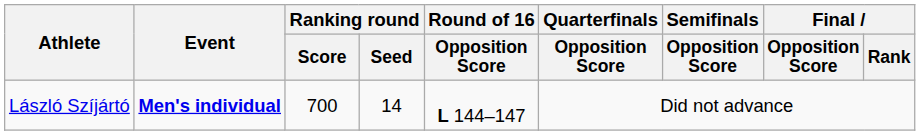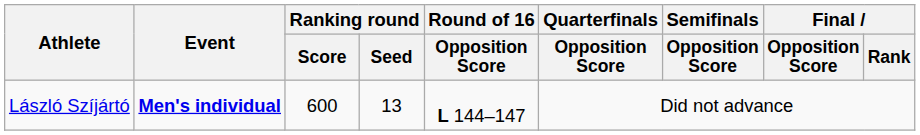 <table class="wikitable" style="font-size:90%">
 <tr>
 <th rowspan=2>Athlete</th>
 <th rowspan=2>Event</th>
 <th colspan="2">Ranking round</th>
 <th>Round of 16</th>
 <th>Quarterfinals</th>
 <th>Semifinals</th>
 <th colspan="2">Final / </th>
 </tr>
 <tr style="font-size:95%">
 <th>Score</th>
 <th>Seed</th>
 <th>Opposition<br>Score</th>
 <th>Opposition<br>Score</th>
 <th>Opposition<br>Score</th>
 <th>Opposition<br>Score</th>
 <th>Rank</th>
 </tr>
 <tr align=center>
 <td align=left><a href='#'>László Szíjártó</a></td>
 <td align=left><strong><a href='#'>Men's individual</a></strong></td>
-<td>700</td>
-<td>14</td>
+<td>600</td>
+<td>13</td>
 <td><br><strong>L</strong> 144–147</td>
 <td colspan=4>Did not advance</td>
 </tr>
 </table>
